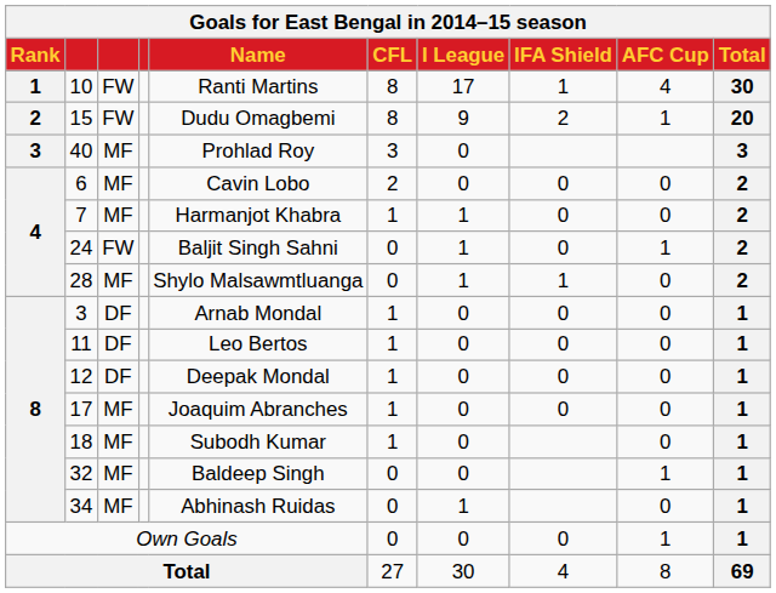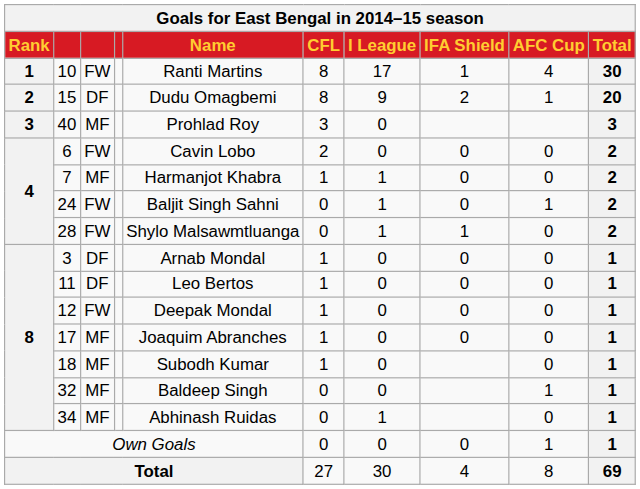 <table class="wikitable" style="text-align:center; font-size:90%;">
 <tr>
 <th colspan="10">Goals for East Bengal in 2014–15 season</th>
 </tr>
 <tr>
 <th style="background:#d71a23; color:#ffcd31; text-align:center;">Rank</th>
 <th style="background:#d71a23; color:#ffcd31; text-align:center;"></th>
 <th style="background:#d71a23; color:#ffcd31; text-align:center;"></th>
 <th style="background:#d71a23; color:#ffcd31; text-align:center;"></th>
 <th style="background:#d71a23; color:#ffcd31; text-align:center;">Name</th>
 <th style="background:#d71a23; color:#ffcd31; text-align:center;">CFL</th>
 <th style="background:#d71a23; color:#ffcd31; text-align:center;">I League</th>
 <th style="background:#d71a23; color:#ffcd31; text-align:center;">IFA Shield</th>
 <th style="background:#d71a23; color:#ffcd31; text-align:center;">AFC Cup</th>
 <th style="background:#d71a23; color:#ffcd31; text-align:center;">Total</th>
 </tr>
 <tr>
 <th>1</th>
 <td>10</td>
 <td>FW</td>
 <td></td>
 <td>Ranti Martins</td>
 <td>8</td>
 <td>17</td>
 <td>1</td>
 <td>4</td>
 <th>30</th>
 </tr>
 <tr>
 <th>2</th>
 <td>15</td>
-<td>FW</td>
+<td>DF</td>
 <td></td>
 <td>Dudu Omagbemi</td>
 <td>8</td>
 <td>9</td>
 <td>2</td>
 <td>1</td>
 <th>20</th>
 </tr>
 <tr>
 <th>3</th>
 <td>40</td>
 <td>MF</td>
 <td></td>
 <td>Prohlad Roy</td>
 <td>3</td>
 <td>0</td>
 <td></td>
 <td></td>
 <th>3</th>
 </tr>
 <tr>
 <th rowspan="4">4</th>
 <td>6</td>
-<td>MF</td>
+<td>FW</td>
 <td></td>
 <td>Cavin Lobo</td>
 <td>2</td>
 <td>0</td>
 <td>0</td>
 <td>0</td>
 <th>2</th>
 </tr>
 <tr>
 <td>7</td>
 <td>MF</td>
 <td></td>
 <td>Harmanjot Khabra</td>
 <td>1</td>
 <td>1</td>
 <td>0</td>
 <td>0</td>
 <th>2</th>
 </tr>
 <tr>
 <td>24</td>
 <td>FW</td>
 <td></td>
 <td>Baljit Singh Sahni</td>
 <td>0</td>
 <td>1</td>
 <td>0</td>
 <td>1</td>
 <th>2</th>
 </tr>
 <tr>
 <td>28</td>
-<td>MF</td>
+<td>FW</td>
 <td></td>
 <td>Shylo Malsawmtluanga</td>
 <td>0</td>
 <td>1</td>
 <td>1</td>
 <td>0</td>
 <th>2</th>
 </tr>
 <tr>
 <th rowspan="7">8</th>
 <td>3</td>
 <td>DF</td>
 <td></td>
 <td>Arnab Mondal</td>
 <td>1</td>
 <td>0</td>
 <td>0</td>
 <td>0</td>
 <th>1</th>
 </tr>
 <tr>
 <td>11</td>
 <td>DF</td>
 <td></td>
 <td>Leo Bertos</td>
 <td>1</td>
 <td>0</td>
 <td>0</td>
 <td>0</td>
 <th>1</th>
 </tr>
 <tr>
 <td>12</td>
-<td>DF</td>
+<td>FW</td>
 <td></td>
 <td>Deepak Mondal</td>
 <td>1</td>
 <td>0</td>
 <td>0</td>
 <td>0</td>
 <th>1</th>
 </tr>
 <tr>
 <td>17</td>
 <td>MF</td>
 <td></td>
 <td>Joaquim Abranches</td>
 <td>1</td>
 <td>0</td>
 <td>0</td>
 <td>0</td>
 <th>1</th>
 </tr>
 <tr>
 <td>18</td>
 <td>MF</td>
 <td></td>
 <td>Subodh Kumar</td>
 <td>1</td>
 <td>0</td>
 <td></td>
 <td>0</td>
 <th>1</th>
 </tr>
 <tr>
 <td>32</td>
 <td>MF</td>
 <td></td>
 <td>Baldeep Singh</td>
 <td>0</td>
 <td>0</td>
 <td></td>
 <td>1</td>
 <th>1</th>
 </tr>
 <tr>
 <td>34</td>
 <td>MF</td>
 <td></td>
 <td>Abhinash Ruidas</td>
 <td>0</td>
 <td>1</td>
 <td></td>
 <td>0</td>
 <th>1</th>
 </tr>
 <tr>
 <td colspan="5"><em>Own Goals</em></td>
 <td>0</td>
 <td>0</td>
 <td>0</td>
 <td>1</td>
 <th>1</th>
 </tr>
 <tr>
 <th colspan="5">Total</th>
 <td>27</td>
 <td>30</td>
 <td>4</td>
 <td>8</td>
 <th>69</th>
 </tr>
 </table>
